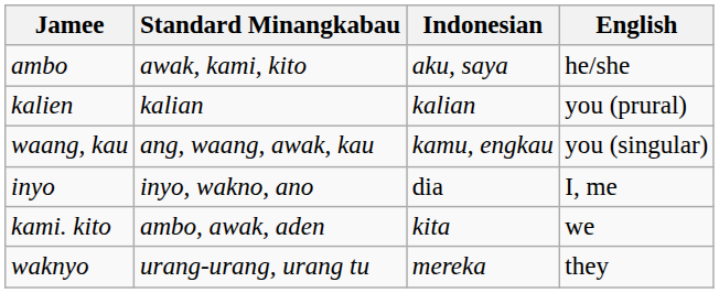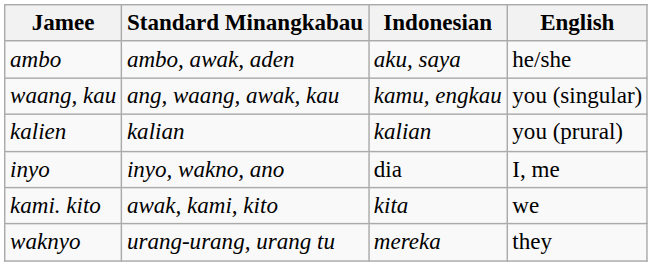 <table class="wikitable">
 <tr>
 <th>Jamee</th>
 <th>Standard Minangkabau</th>
 <th>Indonesian</th>
 <th>English</th>
 </tr>
 <tr>
 <td><em>ambo</em></td>
-<td><em>awak, kami, kito</em></td>
+<td><em>ambo, awak, aden</em></td>
 <td><em>aku, saya</em></td>
 <td>he/she</td>
+</tr>
+<tr>
+<td><em>waang, kau</em></td>
+<td><em>ang, waang, awak, kau</em></td>
+<td><em>kamu, engkau</em></td>
+<td>you (singular)</td>
 </tr>
 <tr>
 <td><em>kalien</em></td>
 <td><em>kalian</em></td>
 <td><em>kalian</em></td>
 <td>you (prural)</td>
-</tr>
-<tr>
-<td><em>waang, kau</em></td>
-<td><em>ang, waang, awak, kau</em></td>
-<td><em>kamu, engkau</em></td>
-<td>you (singular)</td>
 </tr>
 <tr>
 <td><em>inyo</em></td>
 <td><em>inyo, wakno, ano</em></td>
 <td>dia</td>
 <td>I, me</td>
 </tr>
 <tr>
 <td><em>kami. kito</em></td>
-<td><em>ambo, awak, aden</em></td>
+<td><em>awak, kami, kito</em></td>
 <td><em>kita</em></td>
 <td>we</td>
 </tr>
 <tr>
 <td><em>waknyo</em></td>
 <td><em>urang-urang, urang tu</em></td>
 <td><em>mereka</em></td>
 <td>they</td>
 </tr>
 </table>
